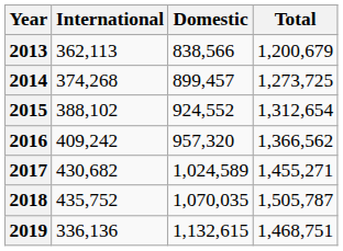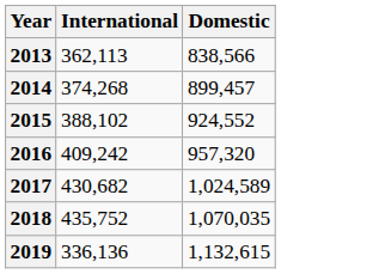 <table class="wikitable">
 <tr>
 <th scope="col">Year</th>
 <th scope="col">International</th>
 <th scope="col">Domestic</th>
-<th scope="col">Total</th>
 </tr>
 <tr>
 <th scope="row">2013</th>
 <td>362,113</td>
 <td>838,566</td>
-<td>1,200,679</td>
 </tr>
 <tr>
 <th scope="row">2014</th>
 <td>374,268</td>
 <td>899,457</td>
-<td>1,273,725</td>
 </tr>
 <tr>
 <th scope="row">2015</th>
 <td>388,102</td>
 <td>924,552</td>
-<td>1,312,654</td>
 </tr>
 <tr>
 <th scope="row">2016</th>
 <td>409,242</td>
 <td>957,320</td>
-<td>1,366,562</td>
 </tr>
 <tr>
 <th scope="row">2017</th>
 <td>430,682</td>
 <td>1,024,589</td>
-<td>1,455,271</td>
 </tr>
 <tr>
 <th scope="row">2018</th>
 <td>435,752</td>
 <td>1,070,035</td>
-<td>1,505,787</td>
 </tr>
 <tr>
 <th scope="row">2019</th>
 <td>336,136</td>
 <td>1,132,615</td>
-<td>1,468,751</td>
 </tr>
 </table>
